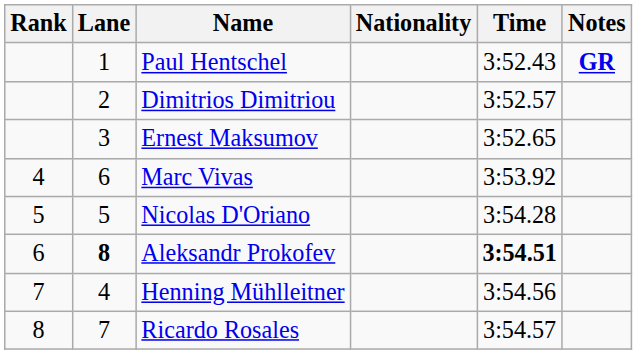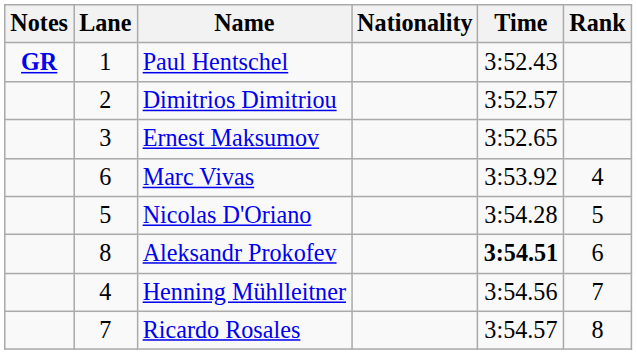 <table class='wikitable sortable' style='text-align:center'>
 <tr>
-<th>Rank</th>
+<th>Notes</th>
 <th>Lane</th>
 <th>Name</th>
 <th>Nationality</th>
 <th>Time</th>
-<th>Notes</th>
+<th>Rank</th>
 </tr>
 <tr>
-<td></td>
+<td><a href='#'><strong>GR</strong></a></td>
 <td>1</td>
 <td align=left><a href='#'>Paul Hentschel</a></td>
 <td align=left></td>
 <td>3:52.43</td>
-<td><a href='#'><strong>GR</strong></a></td>
+<td></td>
 </tr>
 <tr>
 <td></td>
 <td>2</td>
 <td align=left><a href='#'>Dimitrios Dimitriou</a></td>
 <td align=left></td>
 <td>3:52.57</td>
 <td></td>
 </tr>
 <tr>
 <td></td>
 <td>3</td>
 <td align=left><a href='#'>Ernest Maksumov</a></td>
 <td align=left></td>
 <td>3:52.65</td>
 <td></td>
 </tr>
 <tr>
-<td>4</td>
+<td></td>
 <td>6</td>
 <td align=left><a href='#'>Marc Vivas</a></td>
 <td align=left></td>
 <td>3:53.92</td>
-<td></td>
+<td>4</td>
 </tr>
 <tr>
-<td>5</td>
+<td></td>
 <td>5</td>
 <td align=left><a href='#'>Nicolas D'Oriano</a></td>
 <td align=left></td>
 <td>3:54.28</td>
-<td></td>
+<td>5</td>
 </tr>
 <tr>
-<td>6</td>
-<td><strong>8</strong></td>
+<td></td>
+<td>8</td>
 <td align=left><a href='#'>Aleksandr Prokofev</a></td>
 <td align=left></td>
 <td><strong>3:54.51</strong></td>
-<td></td>
+<td>6</td>
 </tr>
 <tr>
-<td>7</td>
+<td></td>
 <td>4</td>
 <td align=left><a href='#'>Henning Mühlleitner</a></td>
 <td align=left></td>
 <td>3:54.56</td>
-<td></td>
+<td>7</td>
 </tr>
 <tr>
-<td>8</td>
+<td></td>
 <td>7</td>
 <td align=left><a href='#'>Ricardo Rosales</a></td>
 <td align=left></td>
 <td>3:54.57</td>
-<td></td>
+<td>8</td>
 </tr>
 </table>
